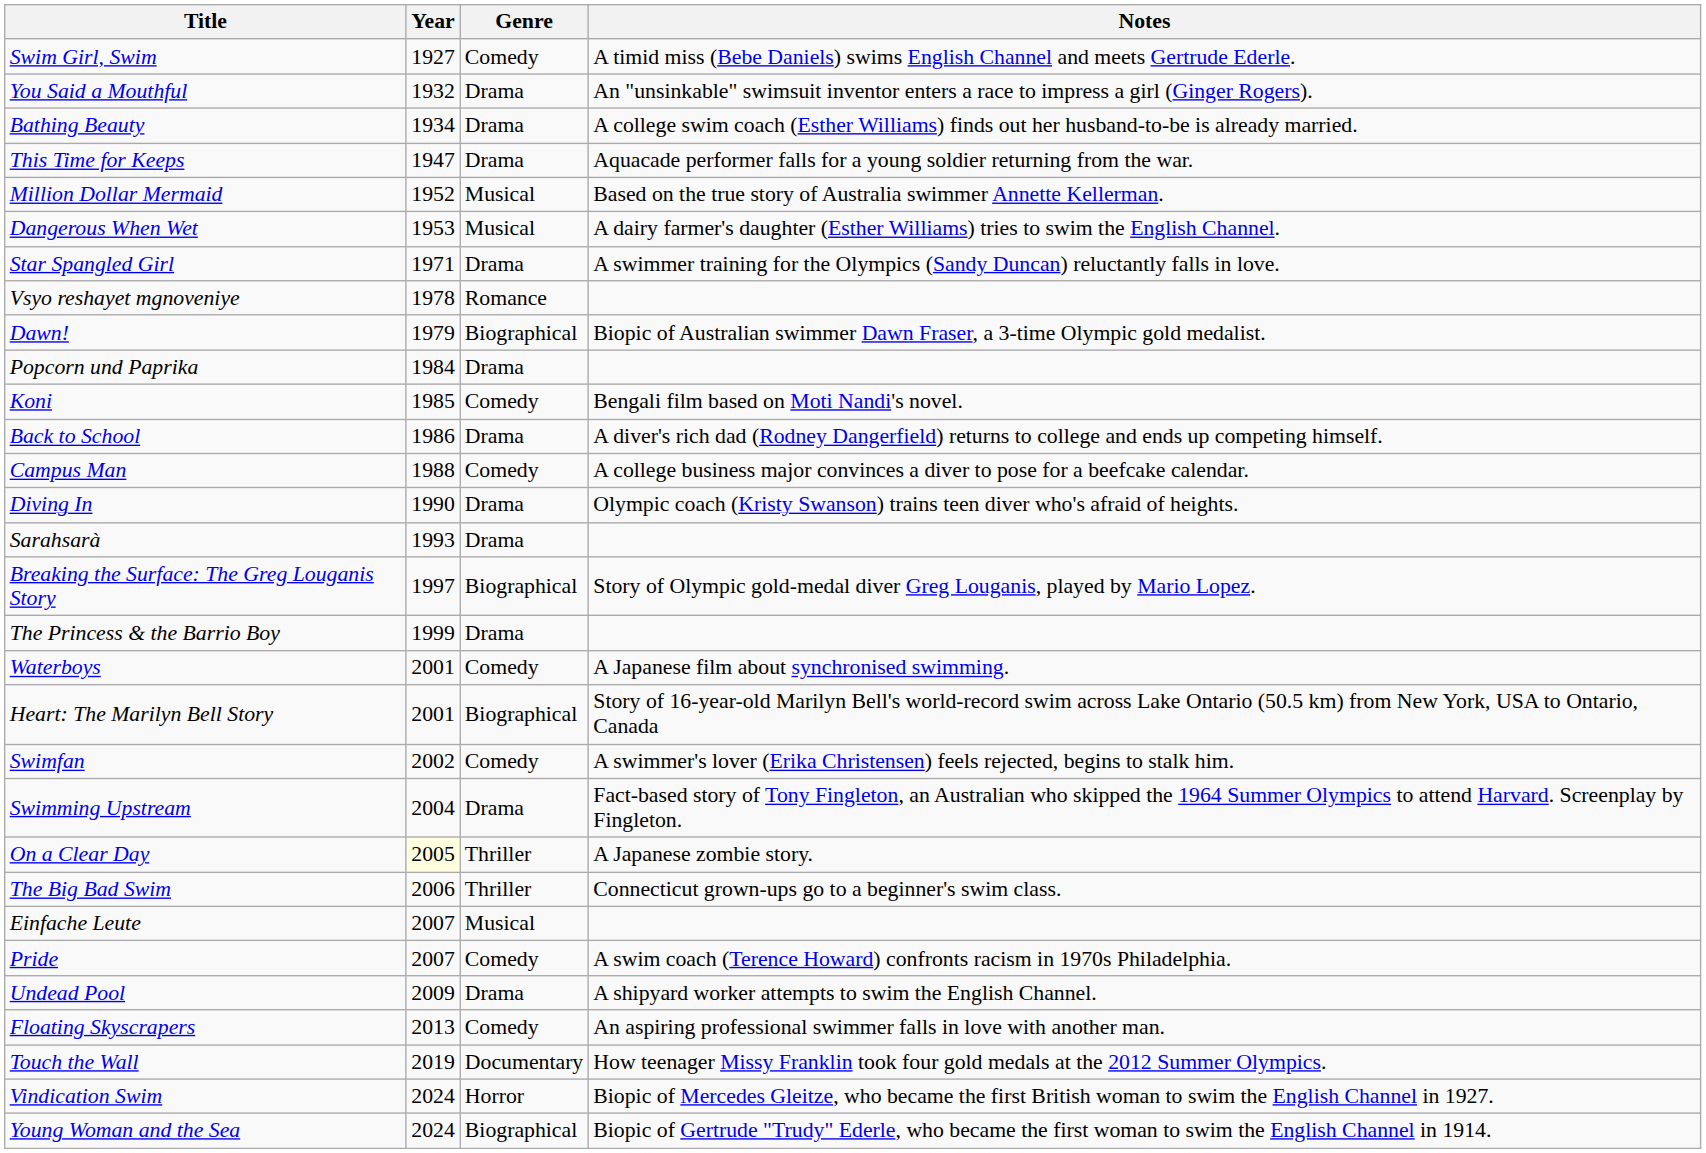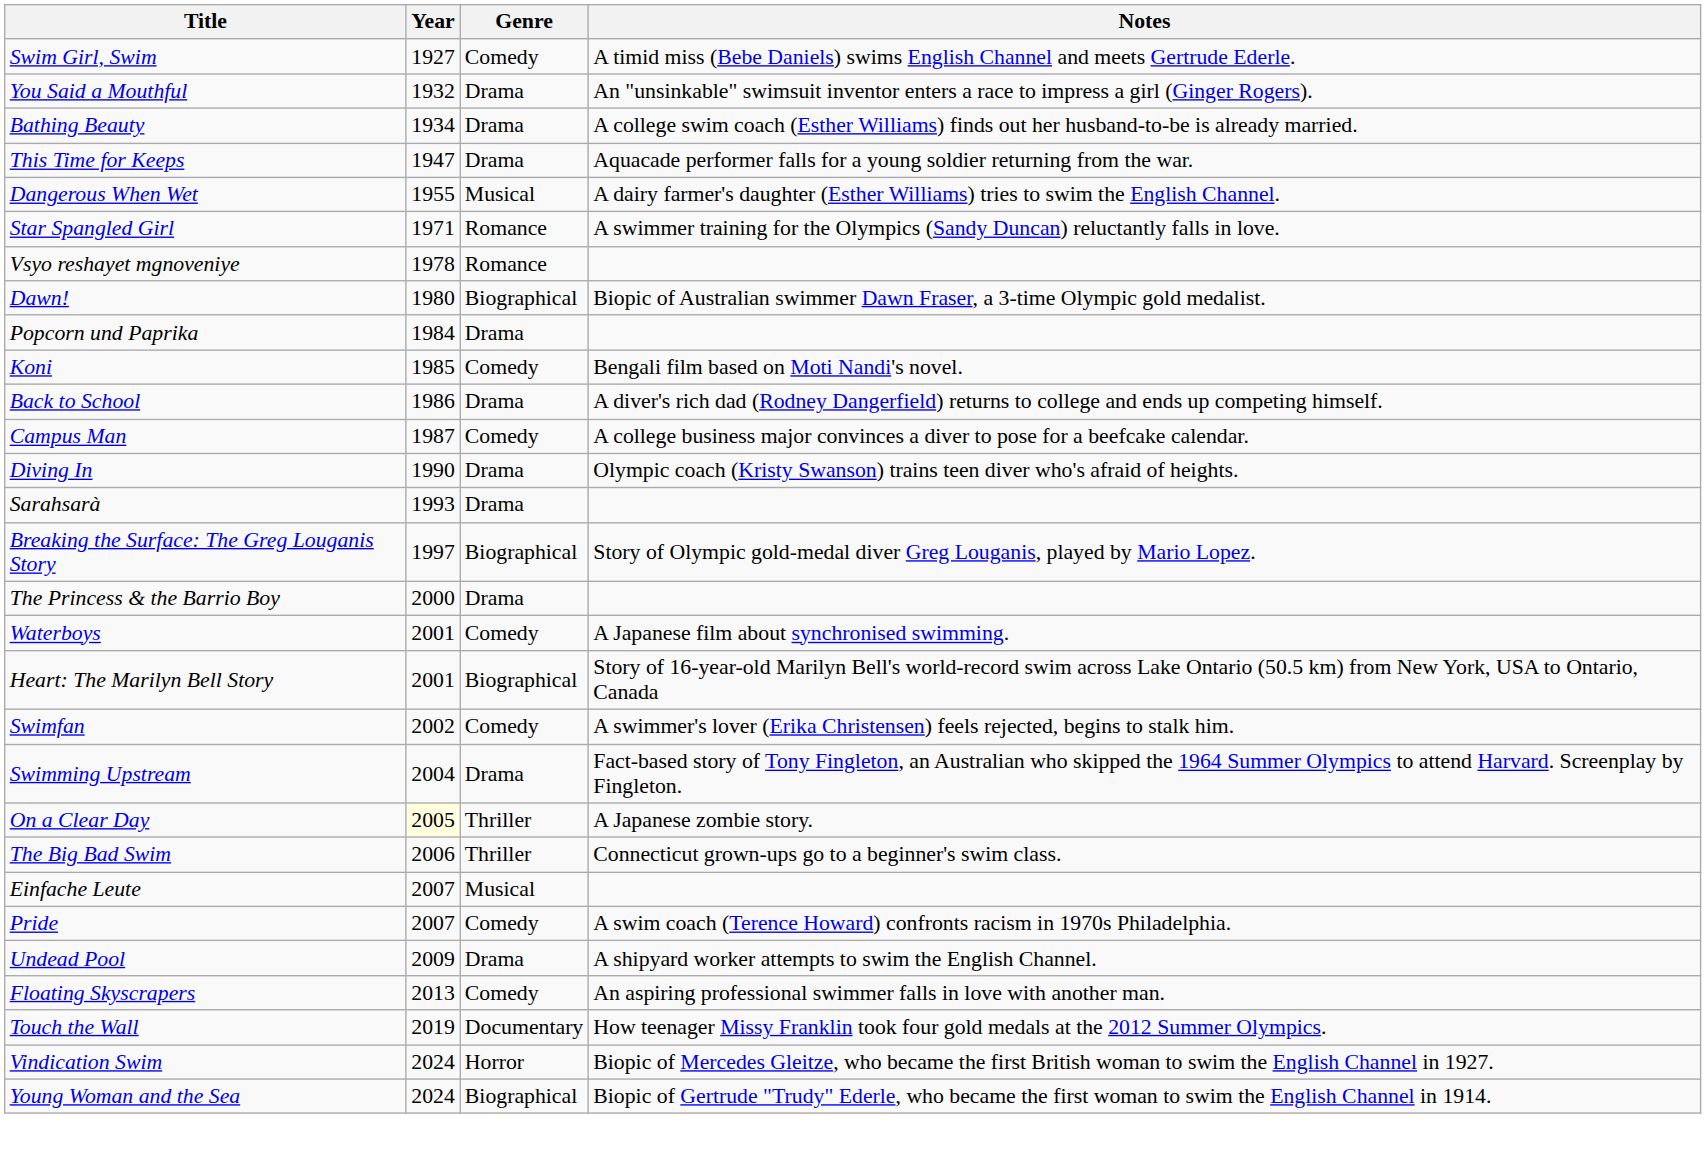 <table class="wikitable sortable">
 <tr>
 <th>Title</th>
 <th>Year</th>
 <th>Genre</th>
 <th>Notes</th>
 </tr>
 <tr>
 <td><em><a href='#'>Swim Girl, Swim</a></em></td>
 <td>1927</td>
 <td>Comedy</td>
 <td>A timid miss (<a href='#'>Bebe Daniels</a>) swims <a href='#'>English Channel</a> and meets <a href='#'>Gertrude Ederle</a>.</td>
 </tr>
 <tr>
 <td><em><a href='#'>You Said a Mouthful</a></em></td>
 <td>1932</td>
 <td>Drama</td>
 <td>An "unsinkable" swimsuit inventor enters a race to impress a girl (<a href='#'>Ginger Rogers</a>).</td>
 </tr>
 <tr>
 <td><em><a href='#'>Bathing Beauty</a></em></td>
 <td>1934</td>
 <td>Drama</td>
 <td>A college swim coach (<a href='#'>Esther Williams</a>) finds out her husband-to-be is already married.</td>
 </tr>
 <tr>
 <td><em><a href='#'>This Time for Keeps</a></em></td>
 <td>1947</td>
 <td>Drama</td>
 <td>Aquacade performer falls for a young soldier returning from the war.</td>
 </tr>
 <tr>
-<td><em><a href='#'>Million Dollar Mermaid</a></em></td>
-<td>1952</td>
-<td>Musical</td>
-<td>Based on the true story of Australia swimmer <a href='#'>Annette Kellerman</a>.</td>
-</tr>
-<tr>
 <td><em><a href='#'>Dangerous When Wet</a></em></td>
-<td>1953</td>
+<td>1955</td>
 <td>Musical</td>
 <td>A dairy farmer's daughter (<a href='#'>Esther Williams</a>) tries to swim the <a href='#'>English Channel</a>.</td>
 </tr>
 <tr>
 <td><em><a href='#'>Star Spangled Girl</a></em></td>
 <td>1971</td>
-<td>Drama</td>
+<td>Romance</td>
 <td>A swimmer training for the Olympics (<a href='#'>Sandy Duncan</a>) reluctantly falls in love.</td>
 </tr>
 <tr>
 <td><em>Vsyo reshayet mgnoveniye</em></td>
 <td>1978</td>
 <td>Romance</td>
 <td></td>
 </tr>
 <tr>
 <td><em><a href='#'>Dawn!</a></em></td>
-<td>1979</td>
+<td>1980</td>
 <td>Biographical</td>
 <td>Biopic of Australian swimmer <a href='#'>Dawn Fraser</a>, a 3-time Olympic gold medalist.</td>
 </tr>
 <tr>
 <td><em>Popcorn und Paprika</em></td>
 <td>1984</td>
 <td>Drama</td>
 <td></td>
 </tr>
 <tr>
 <td><em><a href='#'>Koni</a></em></td>
 <td>1985</td>
 <td>Comedy</td>
 <td>Bengali film based on <a href='#'>Moti Nandi</a>'s novel.</td>
 </tr>
 <tr>
 <td><em><a href='#'>Back to School</a></em></td>
 <td>1986</td>
 <td>Drama</td>
 <td>A diver's rich dad (<a href='#'>Rodney Dangerfield</a>) returns to college and ends up competing himself.</td>
 </tr>
 <tr>
 <td><em><a href='#'>Campus Man</a></em></td>
-<td>1988</td>
+<td>1987</td>
 <td>Comedy</td>
 <td>A college business major convinces a diver to pose for a beefcake calendar.</td>
 </tr>
 <tr>
 <td><em><a href='#'>Diving In</a></em></td>
 <td>1990</td>
 <td>Drama</td>
 <td>Olympic coach (<a href='#'>Kristy Swanson</a>) trains teen diver who's afraid of heights.</td>
 </tr>
 <tr>
 <td><em>Sarahsarà</em></td>
 <td>1993</td>
 <td>Drama</td>
 <td></td>
 </tr>
 <tr>
 <td><em><a href='#'>Breaking the Surface: The Greg Louganis Story</a></em></td>
 <td>1997</td>
 <td>Biographical</td>
 <td>Story of Olympic gold-medal diver <a href='#'>Greg Louganis</a>, played by <a href='#'>Mario Lopez</a>.</td>
 </tr>
 <tr>
 <td><em>The Princess & the Barrio Boy</em></td>
-<td>1999</td>
+<td>2000</td>
 <td>Drama</td>
 <td></td>
 </tr>
 <tr>
 <td><em><a href='#'>Waterboys</a></em></td>
 <td>2001</td>
 <td>Comedy</td>
 <td>A Japanese film about <a href='#'>synchronised swimming</a>.</td>
 </tr>
 <tr>
 <td><em>Heart: The Marilyn Bell Story</em></td>
 <td>2001</td>
 <td>Biographical</td>
 <td>Story of 16-year-old Marilyn Bell's world-record swim across Lake Ontario (50.5 km) from New York, USA to Ontario, Canada</td>
 </tr>
 <tr>
 <td><em><a href='#'>Swimfan</a></em></td>
 <td>2002</td>
 <td>Comedy</td>
 <td>A swimmer's lover (<a href='#'>Erika Christensen</a>) feels rejected, begins to stalk him.</td>
 </tr>
 <tr>
 <td><em><a href='#'>Swimming Upstream</a></em></td>
 <td>2004</td>
 <td>Drama</td>
 <td>Fact-based story of <a href='#'>Tony Fingleton</a>, an Australian who skipped the <a href='#'>1964 Summer Olympics</a> to attend <a href='#'>Harvard</a>. Screenplay by Fingleton.</td>
 </tr>
 <tr>
 <td><em><a href='#'>On a Clear Day</a></em></td>
 <td style="background: lightyellow;">2005</td>
 <td>Thriller</td>
 <td>A Japanese zombie story.</td>
 </tr>
 <tr>
 <td><em><a href='#'>The Big Bad Swim</a></em></td>
 <td>2006</td>
 <td>Thriller</td>
 <td>Connecticut grown-ups go to a beginner's swim class.</td>
 </tr>
 <tr>
 <td><em>Einfache Leute</em></td>
 <td>2007</td>
 <td>Musical</td>
 <td></td>
 </tr>
 <tr>
 <td><em><a href='#'>Pride</a></em></td>
 <td>2007</td>
 <td>Comedy</td>
 <td>A swim coach (<a href='#'>Terence Howard</a>) confronts racism in 1970s Philadelphia.</td>
 </tr>
 <tr>
 <td><em><a href='#'>Undead Pool</a></em></td>
 <td>2009</td>
 <td>Drama</td>
 <td>A shipyard worker attempts to swim the English Channel.</td>
 </tr>
 <tr>
 <td><em><a href='#'>Floating Skyscrapers</a></em></td>
 <td>2013</td>
 <td>Comedy</td>
 <td>An aspiring professional swimmer falls in love with another man.</td>
 </tr>
 <tr>
 <td><em><a href='#'>Touch the Wall</a></em></td>
 <td>2019</td>
 <td>Documentary</td>
 <td>How teenager <a href='#'>Missy Franklin</a> took four gold medals at the <a href='#'>2012 Summer Olympics</a>.</td>
 </tr>
 <tr>
 <td><em><a href='#'>Vindication Swim</a></em></td>
 <td>2024</td>
 <td>Horror</td>
 <td>Biopic of <a href='#'>Mercedes Gleitze</a>, who became the first British woman to swim the <a href='#'>English Channel</a> in 1927.</td>
 </tr>
 <tr>
 <td><em><a href='#'>Young Woman and the Sea</a></em></td>
 <td>2024</td>
 <td>Biographical</td>
 <td>Biopic of <a href='#'>Gertrude "Trudy" Ederle</a>, who became the first woman to swim the <a href='#'>English Channel</a> in 1914.</td>
 </tr>
 </table>
